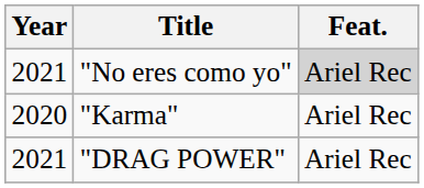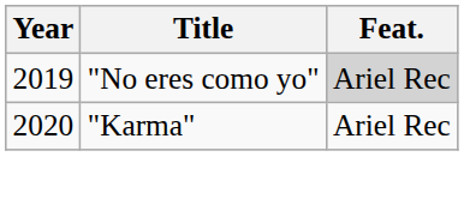 <table class="wikitable">
 <tr>
 <th>Year</th>
 <th>Title</th>
 <th>Feat.</th>
 </tr>
 <tr>
-<td>2021</td>
+<td>2019</td>
 <td>"No eres como yo"</td>
 <td style="background: lightgrey;">Ariel Rec</td>
 </tr>
 <tr>
 <td>2020</td>
 <td>"Karma"</td>
 <td>Ariel Rec</td>
 </tr>
-<tr>
-<td>2021</td>
-<td>"DRAG POWER"</td>
-<td>Ariel Rec</td>
-</tr>
 </table>
